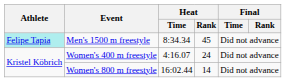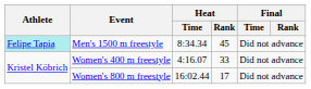 <table class=wikitable style="font-size:90%">
 <tr>
 <th rowspan="2">Athlete</th>
 <th rowspan="2">Event</th>
 <th colspan="2">Heat</th>
 <th colspan="2">Final</th>
 </tr>
 <tr style="font-size:95%">
 <th>Time</th>
 <th>Rank</th>
 <th>Time</th>
 <th>Rank</th>
 </tr>
 <tr align=center>
 <td align=left style="background: paleturquoise;"><a href='#'>Felipe Tapia</a></td>
 <td align=left><a href='#'>Men's 1500 m freestyle</a></td>
 <td>8:34.34</td>
 <td>45</td>
 <td colspan=2>Did not advance</td>
 </tr>
 <tr align=center>
 <td align=left rowspan=2><a href='#'>Kristel Köbrich</a></td>
 <td align=left><a href='#'>Women's 400 m freestyle</a></td>
 <td>4:16.07</td>
-<td>24</td>
+<td>33</td>
 <td colspan=2>Did not advance</td>
 </tr>
 <tr align=center>
 <td align=left><a href='#'>Women's 800 m freestyle</a></td>
 <td>16:02.44</td>
-<td>14</td>
+<td>17</td>
 <td colspan=2>Did not advance</td>
 </tr>
 </table>
